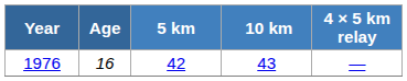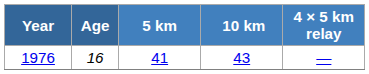 <table class="wikitable" style="font-size:95%; text-align:center; border:grey solid 1px; border-collapse:collapse; background:#ffffff;">
 <tr>
 <th style="background-color:#369; color:white; width:60px;"> Year </th>
 <th style="background-color:#369; color:white; width:40px;"> Age </th>
 <th style="background-color:#4180be; color:white; width:75px;"> 5 km </th>
 <th style="background-color:#4180be; color:white; width:75px;"> 10 km</th>
 <th style="background-color:#4180be; color:white; width:75px;"> 4 × 5 km <br> relay </th>
 </tr>
 <tr>
 <td><a href='#'>1976</a></td>
 <td><em>16</em></td>
-<td><a href='#'>42</a></td>
+<td><a href='#'>41</a></td>
 <td><a href='#'>43</a></td>
 <td><a href='#'>—</a></td>
 </tr>
 <tr>
 </tr>
 </table>
